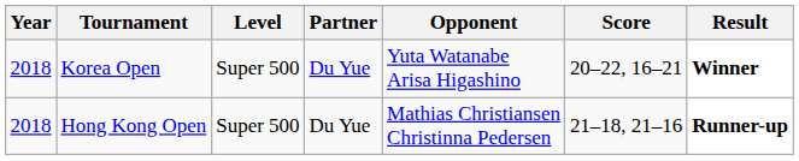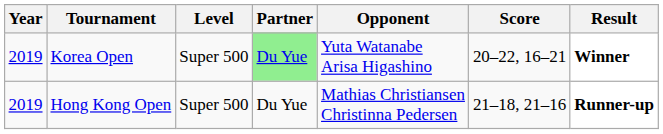 <table class="sortable wikitable" style="font-size: 90%;">
 <tr>
 <th>Year</th>
 <th>Tournament</th>
 <th>Level</th>
 <th>Partner</th>
 <th>Opponent</th>
 <th>Score</th>
 <th>Result</th>
 </tr>
 <tr>
-<td align="center"><a href='#'>2018</a></td>
+<td align="center"><a href='#'>2019</a></td>
 <td align="left"><a href='#'>Korea Open</a></td>
 <td align="left">Super 500</td>
-<td align="left"> <a href='#'>Du Yue</a></td>
+<td align="left" style="background: lightgreen;"> <a href='#'>Du Yue</a></td>
 <td align="left"> <a href='#'>Yuta Watanabe</a><br> <a href='#'>Arisa Higashino</a></td>
 <td align="left">20–22, 16–21</td>
 <td style="text-align:left; background:white"> <strong>Winner</strong></td>
 </tr>
 <tr>
-<td align="center"><a href='#'>2018</a></td>
+<td align="center"><a href='#'>2019</a></td>
 <td align="left"><a href='#'>Hong Kong Open</a></td>
 <td align="left">Super 500</td>
 <td align="left"> Du Yue</td>
 <td align="left"> <a href='#'>Mathias Christiansen</a><br> <a href='#'>Christinna Pedersen</a></td>
 <td align="left">21–18, 21–16</td>
 <td style="text-align:left; background:white"> <strong>Runner-up</strong></td>
 </tr>
 </table>
